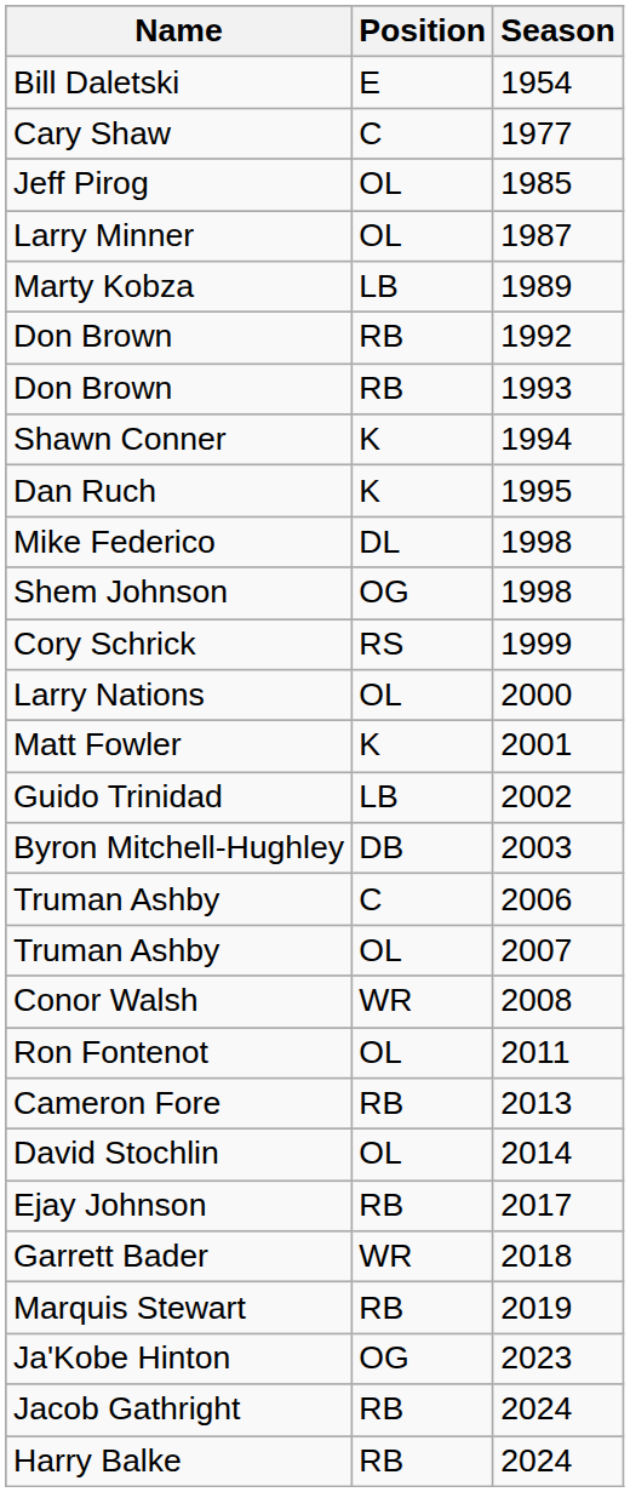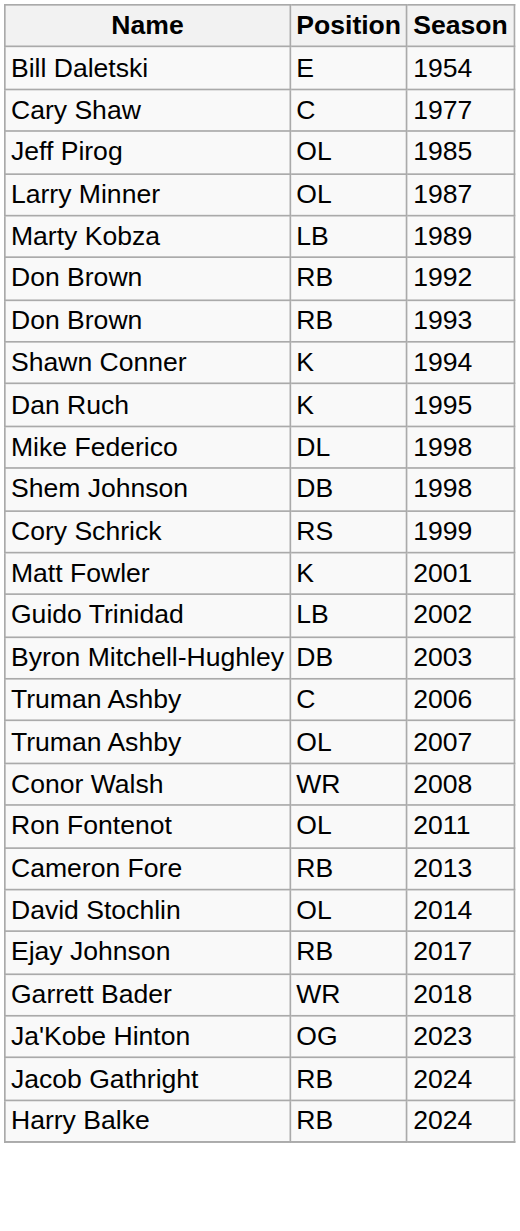 <table class="wikitable">
 <tr>
 <th>Name</th>
 <th>Position</th>
 <th>Season</th>
 </tr>
 <tr>
 <td>Bill Daletski</td>
 <td>E</td>
 <td>1954</td>
 </tr>
 <tr>
 <td>Cary Shaw</td>
 <td>C</td>
 <td>1977</td>
 </tr>
 <tr>
 <td>Jeff Pirog</td>
 <td>OL</td>
 <td>1985</td>
 </tr>
 <tr>
 <td>Larry Minner</td>
 <td>OL</td>
 <td>1987</td>
 </tr>
 <tr>
 <td>Marty Kobza</td>
 <td>LB</td>
 <td>1989</td>
 </tr>
 <tr>
 <td>Don Brown</td>
 <td>RB</td>
 <td>1992</td>
 </tr>
 <tr>
 <td>Don Brown</td>
 <td>RB</td>
 <td>1993</td>
 </tr>
 <tr>
 <td>Shawn Conner</td>
 <td>K</td>
 <td>1994</td>
 </tr>
 <tr>
 <td>Dan Ruch</td>
 <td>K</td>
 <td>1995</td>
 </tr>
 <tr>
 <td>Mike Federico</td>
 <td>DL</td>
 <td>1998</td>
 </tr>
 <tr>
 <td>Shem Johnson</td>
-<td>OG</td>
+<td>DB</td>
 <td>1998</td>
 </tr>
 <tr>
 <td>Cory Schrick</td>
 <td>RS</td>
 <td>1999</td>
-</tr>
-<tr>
-<td>Larry Nations</td>
-<td>OL</td>
-<td>2000</td>
 </tr>
 <tr>
 <td>Matt Fowler</td>
 <td>K</td>
 <td>2001</td>
 </tr>
 <tr>
 <td>Guido Trinidad</td>
 <td>LB</td>
 <td>2002</td>
 </tr>
 <tr>
 <td>Byron Mitchell-Hughley</td>
 <td>DB</td>
 <td>2003</td>
 </tr>
 <tr>
 <td>Truman Ashby</td>
 <td>C</td>
 <td>2006</td>
 </tr>
 <tr>
 <td>Truman Ashby</td>
 <td>OL</td>
 <td>2007</td>
 </tr>
 <tr>
 <td>Conor Walsh</td>
 <td>WR</td>
 <td>2008</td>
 </tr>
 <tr>
 <td>Ron Fontenot</td>
 <td>OL</td>
 <td>2011</td>
 </tr>
 <tr>
 <td>Cameron Fore</td>
 <td>RB</td>
 <td>2013</td>
 </tr>
 <tr>
 <td>David Stochlin</td>
 <td>OL</td>
 <td>2014</td>
 </tr>
 <tr>
 <td>Ejay Johnson</td>
 <td>RB</td>
 <td>2017</td>
 </tr>
 <tr>
 <td>Garrett Bader</td>
 <td>WR</td>
 <td>2018</td>
 </tr>
 <tr>
-<td>Marquis Stewart</td>
-<td>RB</td>
-<td>2019</td>
-</tr>
-<tr>
 <td>Ja'Kobe Hinton</td>
 <td>OG</td>
 <td>2023</td>
 </tr>
 <tr>
 <td>Jacob Gathright</td>
 <td>RB</td>
 <td>2024</td>
 </tr>
 <tr>
 <td>Harry Balke</td>
 <td>RB</td>
 <td>2024</td>
 </tr>
 <tr>
 </tr>
 </table>
